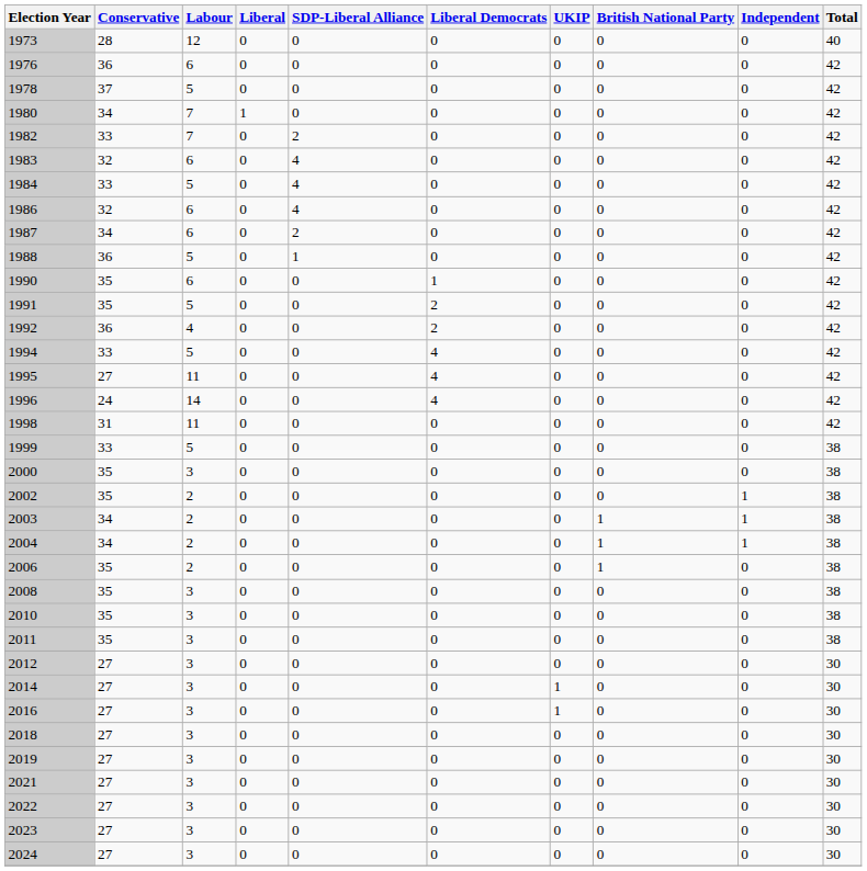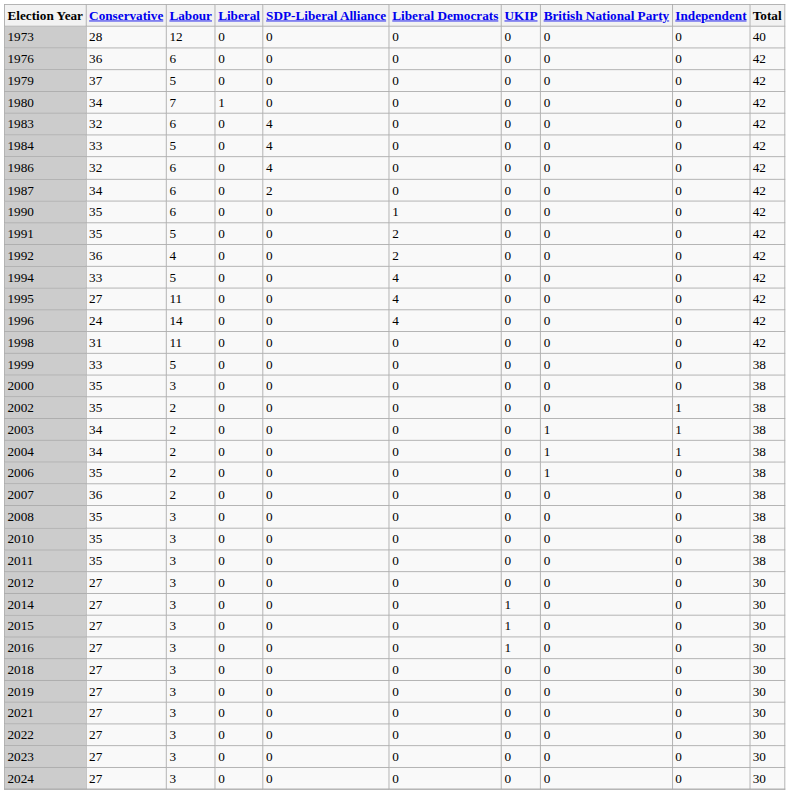 <table class="wikitable" style="font-size: 95%;">
 <tr>
 <th>Election Year</th>
 <th><a href='#'>Conservative</a></th>
 <th><a href='#'>Labour</a></th>
 <th><a href='#'>Liberal</a></th>
 <th><a href='#'>SDP-Liberal Alliance</a></th>
 <th><a href='#'>Liberal Democrats</a></th>
 <th><a href='#'>UKIP</a></th>
 <th><a href='#'>British National Party</a></th>
 <th><a href='#'>Independent</a></th>
 <th>Total</th>
 </tr>
 <tr>
 <td bgcolor="CCCCCC">1973</td>
 <td>28</td>
 <td>12</td>
 <td>0</td>
 <td>0</td>
 <td>0</td>
 <td>0</td>
 <td>0</td>
 <td>0</td>
 <td>40</td>
 </tr>
 <tr>
 <td bgcolor="CCCCCC">1976</td>
 <td>36</td>
 <td>6</td>
 <td>0</td>
 <td>0</td>
 <td>0</td>
 <td>0</td>
 <td>0</td>
 <td>0</td>
 <td>42</td>
 </tr>
 <tr>
-<td bgcolor="CCCCCC">1978</td>
+<td bgcolor="CCCCCC">1979</td>
 <td>37</td>
 <td>5</td>
 <td>0</td>
 <td>0</td>
 <td>0</td>
 <td>0</td>
 <td>0</td>
 <td>0</td>
 <td>42</td>
 </tr>
 <tr>
 <td bgcolor="CCCCCC">1980</td>
 <td>34</td>
 <td>7</td>
 <td>1</td>
 <td>0</td>
-<td>0</td>
-<td>0</td>
-<td>0</td>
-<td>0</td>
-<td>42</td>
-</tr>
-<tr>
-<td bgcolor="CCCCCC">1982</td>
-<td>33</td>
-<td>7</td>
-<td>0</td>
-<td>2</td>
 <td>0</td>
 <td>0</td>
 <td>0</td>
 <td>0</td>
 <td>42</td>
 </tr>
 <tr>
 <td bgcolor="CCCCCC">1983</td>
 <td>32</td>
 <td>6</td>
 <td>0</td>
 <td>4</td>
 <td>0</td>
 <td>0</td>
 <td>0</td>
 <td>0</td>
 <td>42</td>
 </tr>
 <tr>
 <td bgcolor="CCCCCC">1984</td>
 <td>33</td>
 <td>5</td>
 <td>0</td>
 <td>4</td>
 <td>0</td>
 <td>0</td>
 <td>0</td>
 <td>0</td>
 <td>42</td>
 </tr>
 <tr>
 <td bgcolor="CCCCCC">1986</td>
 <td>32</td>
 <td>6</td>
 <td>0</td>
 <td>4</td>
 <td>0</td>
 <td>0</td>
 <td>0</td>
 <td>0</td>
 <td>42</td>
 </tr>
 <tr>
 <td bgcolor="CCCCCC">1987</td>
 <td>34</td>
 <td>6</td>
 <td>0</td>
 <td>2</td>
-<td>0</td>
-<td>0</td>
-<td>0</td>
-<td>0</td>
-<td>42</td>
-</tr>
-<tr>
-<td bgcolor="CCCCCC">1988</td>
-<td>36</td>
-<td>5</td>
-<td>0</td>
-<td>1</td>
 <td>0</td>
 <td>0</td>
 <td>0</td>
 <td>0</td>
 <td>42</td>
 </tr>
 <tr>
 <td bgcolor="CCCCCC">1990</td>
 <td>35</td>
 <td>6</td>
 <td>0</td>
 <td>0</td>
 <td>1</td>
 <td>0</td>
 <td>0</td>
 <td>0</td>
 <td>42</td>
 </tr>
 <tr>
 <td bgcolor="CCCCCC">1991</td>
 <td>35</td>
 <td>5</td>
 <td>0</td>
 <td>0</td>
 <td>2</td>
 <td>0</td>
 <td>0</td>
 <td>0</td>
 <td>42</td>
 </tr>
 <tr>
 <td bgcolor="CCCCCC">1992</td>
 <td>36</td>
 <td>4</td>
 <td>0</td>
 <td>0</td>
 <td>2</td>
 <td>0</td>
 <td>0</td>
 <td>0</td>
 <td>42</td>
 </tr>
 <tr>
 <td bgcolor="CCCCCC">1994</td>
 <td>33</td>
 <td>5</td>
 <td>0</td>
 <td>0</td>
 <td>4</td>
 <td>0</td>
 <td>0</td>
 <td>0</td>
 <td>42</td>
 </tr>
 <tr>
 <td bgcolor="CCCCCC">1995</td>
 <td>27</td>
 <td>11</td>
 <td>0</td>
 <td>0</td>
 <td>4</td>
 <td>0</td>
 <td>0</td>
 <td>0</td>
 <td>42</td>
 </tr>
 <tr>
 <td bgcolor="CCCCCC">1996</td>
 <td>24</td>
 <td>14</td>
 <td>0</td>
 <td>0</td>
 <td>4</td>
 <td>0</td>
 <td>0</td>
 <td>0</td>
 <td>42</td>
 </tr>
 <tr>
 <td bgcolor="CCCCCC">1998</td>
 <td>31</td>
 <td>11</td>
 <td>0</td>
 <td>0</td>
 <td>0</td>
 <td>0</td>
 <td>0</td>
 <td>0</td>
 <td>42</td>
 </tr>
 <tr>
 <td bgcolor="CCCCCC">1999</td>
 <td>33</td>
 <td>5</td>
 <td>0</td>
 <td>0</td>
 <td>0</td>
 <td>0</td>
 <td>0</td>
 <td>0</td>
 <td>38</td>
 </tr>
 <tr>
 <td bgcolor="CCCCCC">2000</td>
 <td>35</td>
 <td>3</td>
 <td>0</td>
 <td>0</td>
 <td>0</td>
 <td>0</td>
 <td>0</td>
 <td>0</td>
 <td>38</td>
 </tr>
 <tr>
 <td bgcolor="CCCCCC">2002</td>
 <td>35</td>
 <td>2</td>
 <td>0</td>
 <td>0</td>
 <td>0</td>
 <td>0</td>
 <td>0</td>
 <td>1</td>
 <td>38</td>
 </tr>
 <tr>
 <td bgcolor="CCCCCC">2003</td>
 <td>34</td>
 <td>2</td>
 <td>0</td>
 <td>0</td>
 <td>0</td>
 <td>0</td>
 <td>1</td>
 <td>1</td>
 <td>38</td>
 </tr>
 <tr>
 <td bgcolor="CCCCCC">2004</td>
 <td>34</td>
 <td>2</td>
 <td>0</td>
 <td>0</td>
 <td>0</td>
 <td>0</td>
 <td>1</td>
 <td>1</td>
 <td>38</td>
 </tr>
 <tr>
 <td bgcolor="CCCCCC">2006</td>
 <td>35</td>
 <td>2</td>
 <td>0</td>
 <td>0</td>
 <td>0</td>
 <td>0</td>
 <td>1</td>
 <td>0</td>
 <td>38</td>
 </tr>
 <tr>
+<td bgcolor="CCCCCC">2007</td>
+<td>36</td>
+<td>2</td>
+<td>0</td>
+<td>0</td>
+<td>0</td>
+<td>0</td>
+<td>0</td>
+<td>0</td>
+<td>38</td>
+</tr>
+<tr>
 <td bgcolor="CCCCCC">2008</td>
 <td>35</td>
 <td>3</td>
 <td>0</td>
 <td>0</td>
 <td>0</td>
 <td>0</td>
 <td>0</td>
 <td>0</td>
 <td>38</td>
 </tr>
 <tr>
 <td bgcolor="CCCCCC">2010</td>
 <td>35</td>
 <td>3</td>
 <td>0</td>
 <td>0</td>
 <td>0</td>
 <td>0</td>
 <td>0</td>
 <td>0</td>
 <td>38</td>
 </tr>
 <tr>
 <td bgcolor="CCCCCC">2011</td>
 <td>35</td>
 <td>3</td>
 <td>0</td>
 <td>0</td>
 <td>0</td>
 <td>0</td>
 <td>0</td>
 <td>0</td>
 <td>38</td>
 </tr>
 <tr>
 <td bgcolor="CCCCCC">2012</td>
 <td>27</td>
 <td>3</td>
 <td>0</td>
 <td>0</td>
 <td>0</td>
 <td>0</td>
 <td>0</td>
 <td>0</td>
 <td>30</td>
 </tr>
 <tr>
 <td bgcolor="CCCCCC">2014</td>
+<td>27</td>
+<td>3</td>
+<td>0</td>
+<td>0</td>
+<td>0</td>
+<td>1</td>
+<td>0</td>
+<td>0</td>
+<td>30</td>
+</tr>
+<tr>
+<td bgcolor="CCCCCC">2015</td>
 <td>27</td>
 <td>3</td>
 <td>0</td>
 <td>0</td>
 <td>0</td>
 <td>1</td>
 <td>0</td>
 <td>0</td>
 <td>30</td>
 </tr>
 <tr>
 <td bgcolor="CCCCCC">2016</td>
 <td>27</td>
 <td>3</td>
 <td>0</td>
 <td>0</td>
 <td>0</td>
 <td>1</td>
 <td>0</td>
 <td>0</td>
 <td>30</td>
 </tr>
 <tr>
 <td bgcolor="CCCCCC">2018</td>
 <td>27</td>
 <td>3</td>
 <td>0</td>
 <td>0</td>
 <td>0</td>
 <td>0</td>
 <td>0</td>
 <td>0</td>
 <td>30</td>
 </tr>
 <tr>
 <td bgcolor="CCCCCC">2019</td>
 <td>27</td>
 <td>3</td>
 <td>0</td>
 <td>0</td>
 <td>0</td>
 <td>0</td>
 <td>0</td>
 <td>0</td>
 <td>30</td>
 </tr>
 <tr>
 <td bgcolor="CCCCCC">2021</td>
 <td>27</td>
 <td>3</td>
 <td>0</td>
 <td>0</td>
 <td>0</td>
 <td>0</td>
 <td>0</td>
 <td>0</td>
 <td>30</td>
 </tr>
 <tr>
 <td bgcolor="CCCCCC">2022</td>
 <td>27</td>
 <td>3</td>
 <td>0</td>
 <td>0</td>
 <td>0</td>
 <td>0</td>
 <td>0</td>
 <td>0</td>
 <td>30</td>
 </tr>
 <tr>
 <td bgcolor="CCCCCC">2023</td>
 <td>27</td>
 <td>3</td>
 <td>0</td>
 <td>0</td>
 <td>0</td>
 <td>0</td>
 <td>0</td>
 <td>0</td>
 <td>30</td>
 </tr>
 <tr>
 <td bgcolor="CCCCCC">2024</td>
 <td>27</td>
 <td>3</td>
 <td>0</td>
 <td>0</td>
 <td>0</td>
 <td>0</td>
 <td>0</td>
 <td>0</td>
 <td>30</td>
 </tr>
 <tr>
 </tr>
 </table>
